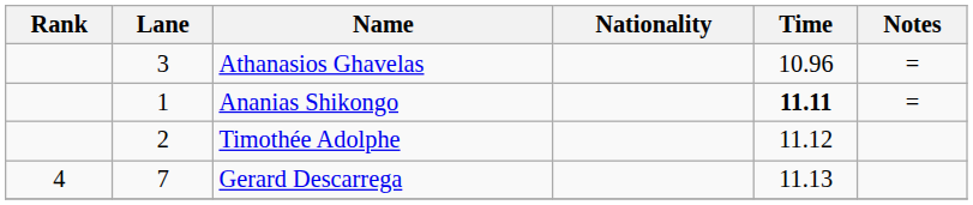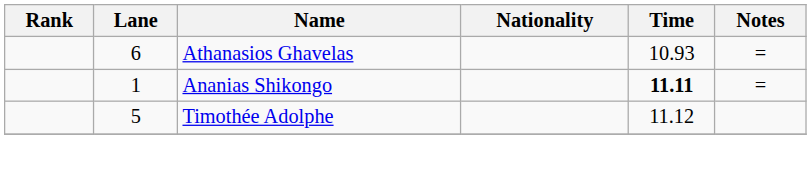 <table class="wikitable sortable" style="text-align:center; width:50%">
 <tr>
 <th>Rank</th>
 <th>Lane</th>
 <th>Name</th>
 <th>Nationality</th>
 <th>Time</th>
 <th>Notes</th>
 </tr>
 <tr>
 <td></td>
-<td>3</td>
+<td>6</td>
 <td align=left><a href='#'>Athanasios Ghavelas</a></td>
 <td align=left></td>
-<td>10.96</td>
+<td>10.93</td>
 <td>=</td>
 </tr>
 <tr>
 <td></td>
 <td>1</td>
 <td align=left><a href='#'>Ananias Shikongo</a></td>
 <td align=left></td>
 <td><strong>11.11</strong></td>
 <td>=</td>
 </tr>
 <tr>
 <td></td>
-<td>2</td>
+<td>5</td>
 <td align=left><a href='#'>Timothée Adolphe</a></td>
 <td align=left></td>
 <td>11.12</td>
 <td></td>
 </tr>
 <tr>
-<td>4</td>
-<td>7</td>
-<td align=left><a href='#'>Gerard Descarrega</a></td>
-<td align=left></td>
-<td>11.13</td>
-<td></td>
-</tr>
-<tr>
 </tr>
 </table>
